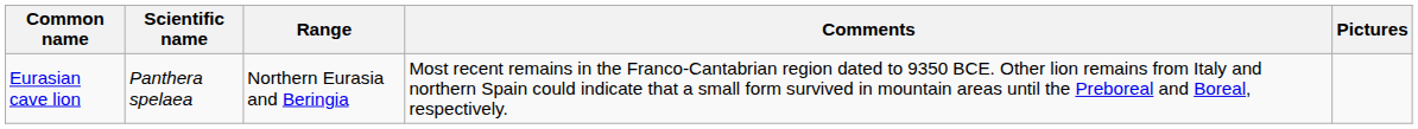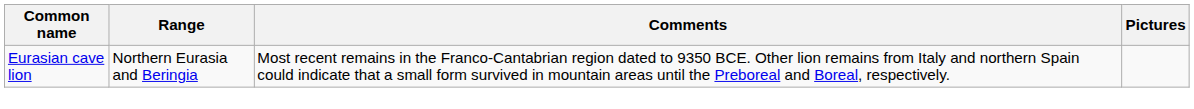 <table class="wikitable">
 <tr>
 <th>Common name</th>
-<th>Scientific name</th>
 <th>Range</th>
 <th class="unsortable">Comments</th>
 <th class="unsortable">Pictures</th>
 </tr>
 <tr>
 <td><a href='#'>Eurasian cave lion</a></td>
-<td><em>Panthera spelaea</em></td>
 <td>Northern Eurasia and <a href='#'>Beringia</a></td>
 <td>Most recent remains in the Franco-Cantabrian region dated to 9350 BCE. Other lion remains from Italy and northern Spain could indicate that a small form survived in mountain areas until the <a href='#'>Preboreal</a> and <a href='#'>Boreal</a>, respectively.</td>
 <td></td>
 </tr>
 </table>
